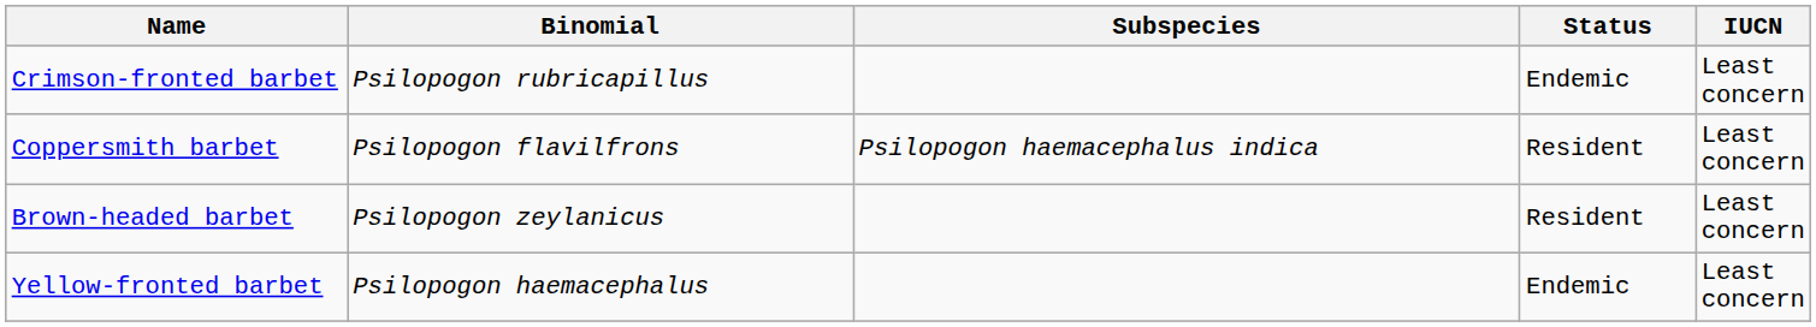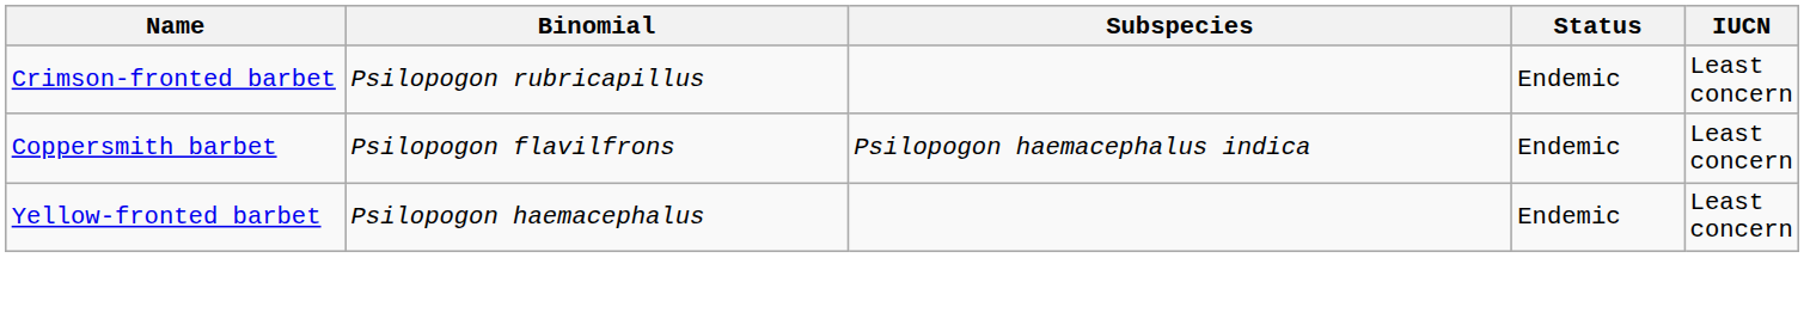 <table width=60% class="wikitable">
 <tr>
 <th width=20%>Name</th>
 <th width=30%>Binomial</th>
 <th width=40%>Subspecies</th>
 <th width=30%>Status</th>
 <th width=30%>IUCN</th>
 </tr>
 <tr>
 <td><a href='#'>Crimson-fronted barbet</a><br></td>
 <td><em>Psilopogon rubricapillus</em></td>
 <td></td>
 <td>Endemic</td>
 <td>Least concern</td>
 </tr>
 <tr>
 <td><a href='#'>Coppersmith barbet</a><br></td>
 <td><em>Psilopogon flavilfrons</em></td>
 <td><em>Psilopogon haemacephalus indica</em></td>
-<td>Resident</td>
-<td>Least concern</td>
-</tr>
-<tr>
-<td><a href='#'>Brown-headed barbet</a><br></td>
-<td><em>Psilopogon zeylanicus</em></td>
-<td></td>
-<td>Resident</td>
+<td>Endemic</td>
 <td>Least concern</td>
 </tr>
 <tr>
 <td><a href='#'>Yellow-fronted barbet</a><br></td>
 <td><em>Psilopogon haemacephalus</em></td>
 <td></td>
 <td>Endemic</td>
 <td>Least concern</td>
 </tr>
 </table>
